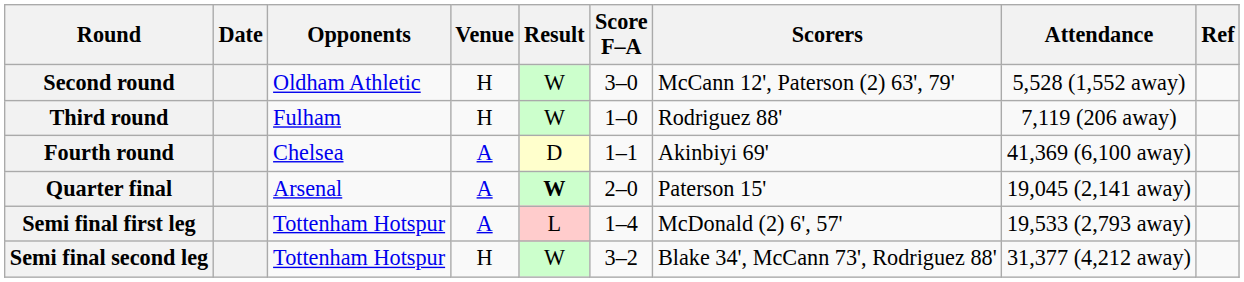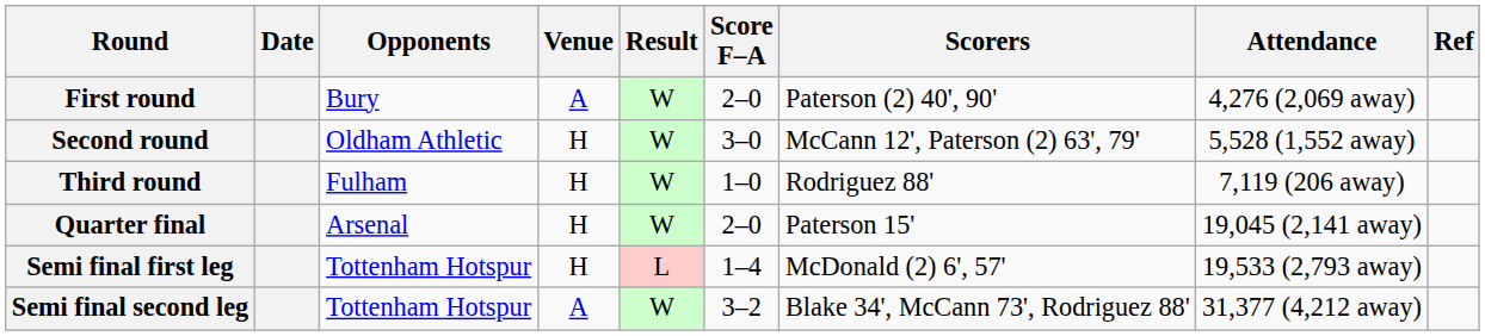 <table class="wikitable plainrowheaders sortable" style="text-align:center">
 <tr>
 <th scope="col">Round</th>
 <th scope="col">Date</th>
 <th scope="col">Opponents</th>
 <th scope="col">Venue</th>
 <th scope="col">Result</th>
 <th scope="col">Score<br>F–A</th>
 <th scope="col" class="unsortable">Scorers</th>
 <th scope="col">Attendance</th>
 <th scope="col" class="unsortable">Ref</th>
+</tr>
+<tr>
+<th scope="row">First round</th>
+<th scope="row"></th>
+<td align="left"><a href='#'>Bury</a></td>
+<td><a href='#'>A</a></td>
+<td style="background-color:#CCFFCC">W</td>
+<td>2–0</td>
+<td align="left">Paterson (2) 40', 90'</td>
+<td>4,276 (2,069 away)</td>
+<td></td>
 </tr>
 <tr>
 <th scope="row">Second round</th>
 <th scope="row"></th>
 <td align="left"><a href='#'>Oldham Athletic</a></td>
 <td>H</td>
 <td style="background-color:#CCFFCC">W</td>
 <td>3–0</td>
 <td align="left">McCann 12', Paterson (2) 63', 79'</td>
 <td>5,528 (1,552 away)</td>
 <td></td>
 </tr>
 <tr>
 <th scope="row">Third round</th>
 <th scope="row"></th>
 <td align="left"><a href='#'>Fulham</a></td>
 <td>H</td>
 <td style="background-color:#CCFFCC">W</td>
 <td>1–0</td>
 <td align="left">Rodriguez 88'</td>
 <td>7,119 (206 away)</td>
 <td></td>
 </tr>
 <tr>
-<th scope="row">Fourth round</th>
-<th scope="row"></th>
-<td align="left"><a href='#'>Chelsea</a></td>
-<td><a href='#'>A</a></td>
-<td style="background-color:#FFffCC">D</td>
-<td>1–1 <br></td>
-<td align="left">Akinbiyi 69'</td>
-<td>41,369 (6,100 away)</td>
-<td></td>
-</tr>
-<tr>
 <th scope="row">Quarter final</th>
 <th scope="row"></th>
 <td align="left"><a href='#'>Arsenal</a></td>
-<td><a href='#'>A</a></td>
-<td style="background-color:#ccffCC"><strong>W</strong></td>
+<td>H</td>
+<td style="background-color:#ccffCC">W</td>
 <td>2–0</td>
 <td align="left">Paterson 15'</td>
 <td>19,045 (2,141 away)</td>
 <td></td>
 </tr>
 <tr>
 <th scope="row">Semi final first leg</th>
 <th scope="row"></th>
 <td align="left"><a href='#'>Tottenham Hotspur</a></td>
-<td><a href='#'>A</a></td>
+<td>H</td>
 <td style="background-color:#ffCccC">L</td>
 <td>1–4</td>
 <td align="left">McDonald (2) 6', 57'</td>
 <td>19,533 (2,793 away)</td>
 <td></td>
 </tr>
 <tr>
 <th scope="row">Semi final second leg</th>
 <th scope="row"></th>
 <td align="left"><a href='#'>Tottenham Hotspur</a></td>
-<td>H</td>
+<td><a href='#'>A</a></td>
 <td style="background-color:#ccffcC">W</td>
 <td>3–2 </td>
 <td align="left">Blake 34', McCann 73', Rodriguez 88'</td>
 <td>31,377 (4,212 away)</td>
 <td></td>
 </tr>
 </table>
